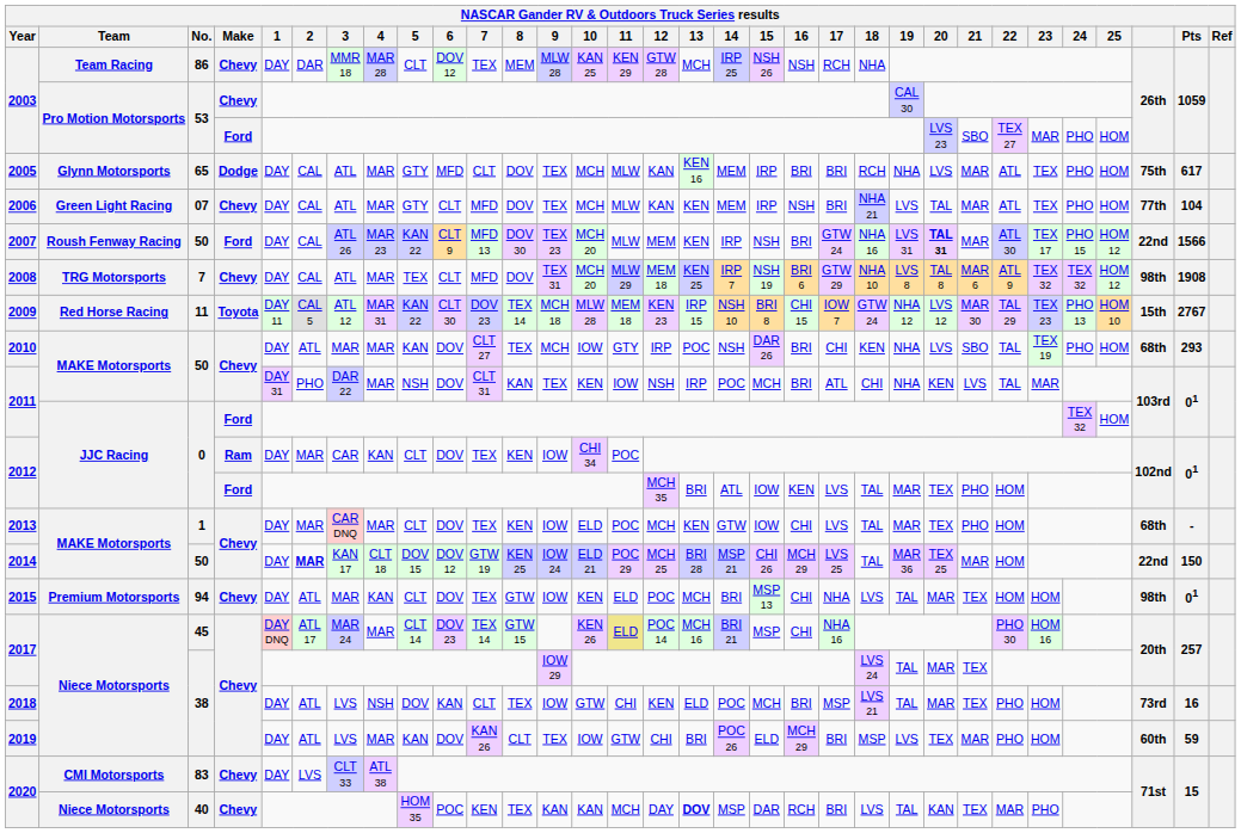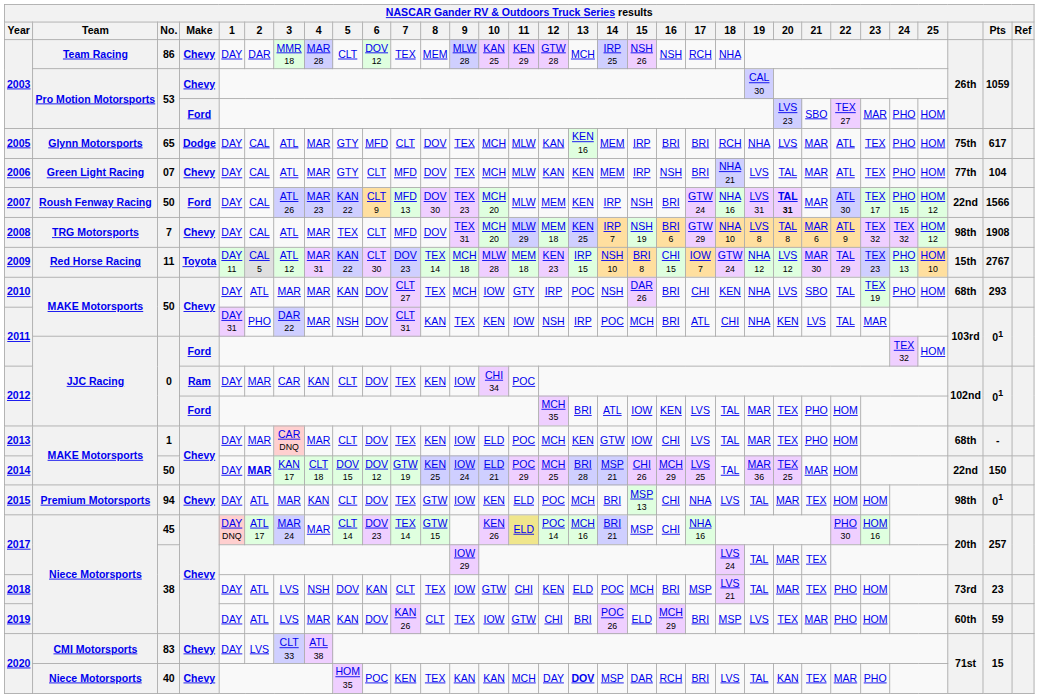 <table class="wikitable" style="text-align:center; font-size:75%">
 <tr>
 <th colspan=45><a href='#'>NASCAR Gander RV & Outdoors Truck Series</a> results</th>
 </tr>
 <tr>
 <th>Year</th>
 <th>Team</th>
 <th>No.</th>
 <th>Make</th>
 <th>1</th>
 <th>2</th>
 <th>3</th>
 <th>4</th>
 <th>5</th>
 <th>6</th>
 <th>7</th>
 <th>8</th>
 <th>9</th>
 <th>10</th>
 <th>11</th>
 <th>12</th>
 <th>13</th>
 <th>14</th>
 <th>15</th>
 <th>16</th>
 <th>17</th>
 <th>18</th>
 <th>19</th>
 <th>20</th>
 <th>21</th>
 <th>22</th>
 <th>23</th>
 <th>24</th>
 <th>25</th>
 <th></th>
 <th>Pts</th>
 <th>Ref</th>
 </tr>
 <tr>
 <th rowspan=3><a href='#'>2003</a></th>
 <th><a href='#'>Team Racing</a></th>
 <th>86</th>
 <th><a href='#'>Chevy</a></th>
 <td><a href='#'>DAY</a></td>
 <td><a href='#'>DAR</a></td>
 <td style="background:#DFFFDF;"><a href='#'>MMR</a><br><small>18</small></td>
 <td style="background:#CFCFFF;"><a href='#'>MAR</a><br><small>28</small></td>
 <td><a href='#'>CLT</a></td>
 <td style="background:#DFFFDF;"><a href='#'>DOV</a><br><small>12</small></td>
 <td><a href='#'>TEX</a></td>
 <td><a href='#'>MEM</a></td>
 <td style="background:#CFCFFF;"><a href='#'>MLW</a><br><small>28</small></td>
 <td style="background:#EFCFFF;"><a href='#'>KAN</a><br><small>25</small></td>
 <td style="background:#EFCFFF;"><a href='#'>KEN</a><br><small>29</small></td>
 <td style="background:#EFCFFF;"><a href='#'>GTW</a><br><small>28</small></td>
 <td><a href='#'>MCH</a></td>
 <td style="background:#CFCFFF;"><a href='#'>IRP</a><br><small>25</small></td>
 <td style="background:#EFCFFF;"><a href='#'>NSH</a><br><small>26</small></td>
 <td><a href='#'>NSH</a></td>
 <td><a href='#'>RCH</a></td>
 <td><a href='#'>NHA</a></td>
 <td colspan=7></td>
 <th rowspan=3>26th</th>
 <th rowspan=3>1059</th>
 <th rowspan=3></th>
 </tr>
 <tr>
 <th rowspan=2><a href='#'>Pro Motion Motorsports</a></th>
 <th rowspan=2>53</th>
 <th><a href='#'>Chevy</a></th>
 <td colspan=18></td>
 <td style="background:#CFCFFF;"><a href='#'>CAL</a><br><small>30</small></td>
 <td colspan=6></td>
 </tr>
 <tr>
 <th><a href='#'>Ford</a></th>
 <td colspan=19></td>
 <td style="background:#CFCFFF;"><a href='#'>LVS</a><br><small>23</small></td>
 <td><a href='#'>SBO</a></td>
 <td style="background:#EFCFFF;"><a href='#'>TEX</a><br><small>27</small></td>
 <td><a href='#'>MAR</a></td>
 <td><a href='#'>PHO</a></td>
 <td><a href='#'>HOM</a></td>
 </tr>
 <tr>
 <th><a href='#'>2005</a></th>
 <th><a href='#'>Glynn Motorsports</a></th>
 <th>65</th>
 <th><a href='#'>Dodge</a></th>
 <td><a href='#'>DAY</a></td>
 <td><a href='#'>CAL</a></td>
 <td><a href='#'>ATL</a></td>
 <td><a href='#'>MAR</a></td>
 <td><a href='#'>GTY</a></td>
 <td><a href='#'>MFD</a></td>
 <td><a href='#'>CLT</a></td>
 <td><a href='#'>DOV</a></td>
 <td><a href='#'>TEX</a></td>
 <td><a href='#'>MCH</a></td>
 <td><a href='#'>MLW</a></td>
 <td><a href='#'>KAN</a></td>
 <td style="background:#DFFFDF;"><a href='#'>KEN</a><br><small>16</small></td>
 <td><a href='#'>MEM</a></td>
 <td><a href='#'>IRP</a></td>
 <td><a href='#'>BRI</a></td>
 <td><a href='#'>BRI</a></td>
 <td><a href='#'>RCH</a></td>
 <td><a href='#'>NHA</a></td>
 <td><a href='#'>LVS</a></td>
 <td><a href='#'>MAR</a></td>
 <td><a href='#'>ATL</a></td>
 <td><a href='#'>TEX</a></td>
 <td><a href='#'>PHO</a></td>
 <td><a href='#'>HOM</a></td>
 <th>75th</th>
 <th>617</th>
 <th></th>
 </tr>
 <tr>
 <th><a href='#'>2006</a></th>
 <th><a href='#'>Green Light Racing</a></th>
 <th>07</th>
 <th><a href='#'>Chevy</a></th>
 <td><a href='#'>DAY</a></td>
 <td><a href='#'>CAL</a></td>
 <td><a href='#'>ATL</a></td>
 <td><a href='#'>MAR</a></td>
 <td><a href='#'>GTY</a></td>
 <td><a href='#'>CLT</a></td>
 <td><a href='#'>MFD</a></td>
 <td><a href='#'>DOV</a></td>
 <td><a href='#'>TEX</a></td>
 <td><a href='#'>MCH</a></td>
 <td><a href='#'>MLW</a></td>
 <td><a href='#'>KAN</a></td>
 <td><a href='#'>KEN</a></td>
 <td><a href='#'>MEM</a></td>
 <td><a href='#'>IRP</a></td>
 <td><a href='#'>NSH</a></td>
 <td><a href='#'>BRI</a></td>
 <td style="background:#CFCFFF;"><a href='#'>NHA</a><br><small>21</small></td>
 <td><a href='#'>LVS</a></td>
 <td><a href='#'>TAL</a></td>
 <td><a href='#'>MAR</a></td>
 <td><a href='#'>ATL</a></td>
 <td><a href='#'>TEX</a></td>
 <td><a href='#'>PHO</a></td>
 <td><a href='#'>HOM</a></td>
 <th>77th</th>
 <th>104</th>
 <th></th>
 </tr>
 <tr>
 <th><a href='#'>2007</a></th>
 <th><a href='#'>Roush Fenway Racing</a></th>
 <th>50</th>
 <th><a href='#'>Ford</a></th>
 <td><a href='#'>DAY</a></td>
 <td><a href='#'>CAL</a></td>
 <td style="background:#CFCFFF;"><a href='#'>ATL</a><br><small>26</small></td>
 <td style="background:#CFCFFF;"><a href='#'>MAR</a><br><small>23</small></td>
 <td style="background:#CFCFFF;"><a href='#'>KAN</a><br><small>22</small></td>
 <td style="background:#FFDF9F;"><a href='#'>CLT</a><br><small>9</small></td>
 <td style="background:#DFFFDF;"><a href='#'>MFD</a><br><small>13</small></td>
 <td style="background:#EFCFFF;"><a href='#'>DOV</a><br><small>30</small></td>
 <td style="background:#EFCFFF;"><a href='#'>TEX</a><br><small>23</small></td>
 <td style="background:#DFFFDF;"><a href='#'>MCH</a><br><small>20</small></td>
 <td><a href='#'>MLW</a></td>
 <td><a href='#'>MEM</a></td>
 <td><a href='#'>KEN</a></td>
 <td><a href='#'>IRP</a></td>
 <td><a href='#'>NSH</a></td>
 <td><a href='#'>BRI</a></td>
 <td style="background:#EFCFFF;"><a href='#'>GTW</a><br><small>24</small></td>
 <td style="background:#DFFFDF;"><a href='#'>NHA</a><br><small>16</small></td>
 <td style="background:#EFCFFF;"><a href='#'>LVS</a><br><small>31</small></td>
 <td style="background:#EFCFFF;"><strong><a href='#'>TAL</a><br><small>31</small></strong></td>
 <td><a href='#'>MAR</a></td>
 <td style="background:#CFCFFF;"><a href='#'>ATL</a><br><small>30</small></td>
 <td style="background:#DFFFDF;"><a href='#'>TEX</a><br><small>17</small></td>
 <td style="background:#DFFFDF;"><a href='#'>PHO</a><br><small>15</small></td>
 <td style="background:#DFFFDF;"><a href='#'>HOM</a><br><small>12</small></td>
 <th>22nd</th>
 <th>1566</th>
 <th></th>
 </tr>
 <tr>
 <th><a href='#'>2008</a></th>
 <th><a href='#'>TRG Motorsports</a></th>
 <th>7</th>
 <th><a href='#'>Chevy</a></th>
 <td><a href='#'>DAY</a></td>
 <td><a href='#'>CAL</a></td>
 <td><a href='#'>ATL</a></td>
 <td><a href='#'>MAR</a></td>
 <td><a href='#'>TEX</a></td>
 <td><a href='#'>CLT</a></td>
 <td><a href='#'>MFD</a></td>
 <td><a href='#'>DOV</a></td>
 <td style="background:#EFCFFF;"><a href='#'>TEX</a><br><small>31</small></td>
 <td style="background:#DFFFDF;"><a href='#'>MCH</a><br><small>20</small></td>
 <td style="background:#CFCFFF;"><a href='#'>MLW</a><br><small>29</small></td>
 <td style="background:#DFFFDF;"><a href='#'>MEM</a><br><small>18</small></td>
 <td style="background:#CFCFFF;"><a href='#'>KEN</a><br><small>25</small></td>
 <td style="background:#FFDF9F;"><a href='#'>IRP</a><br><small>7</small></td>
 <td style="background:#DFFFDF;"><a href='#'>NSH</a><br><small>19</small></td>
 <td style="background:#FFDF9F;"><a href='#'>BRI</a><br><small>6</small></td>
 <td style="background:#EFCFFF;"><a href='#'>GTW</a><br><small>29</small></td>
 <td style="background:#FFDF9F;"><a href='#'>NHA</a><br><small>10</small></td>
 <td style="background:#FFDF9F;"><a href='#'>LVS</a><br><small>8</small></td>
 <td style="background:#FFDF9F;"><a href='#'>TAL</a><br><small>8</small></td>
 <td style="background:#FFDF9F;"><a href='#'>MAR</a><br><small>6</small></td>
 <td style="background:#FFDF9F;"><a href='#'>ATL</a><br><small>9</small></td>
 <td style="background:#EFCFFF;"><a href='#'>TEX</a><br><small>32</small></td>
 <td style="background:#EFCFFF;"><a href='#'>TEX</a><br><small>32</small></td>
 <td style="background:#DFFFDF;"><a href='#'>HOM</a><br><small>12</small></td>
 <th>98th</th>
 <th>1908</th>
 <th></th>
 </tr>
 <tr>
 <th><a href='#'>2009</a></th>
 <th><a href='#'>Red Horse Racing</a></th>
 <th>11</th>
 <th><a href='#'>Toyota</a></th>
 <td style="background:#DFFFDF;"><a href='#'>DAY</a><br><small>11</small></td>
 <td style="background:#DFDFDF;"><a href='#'>CAL</a><br><small>5</small></td>
 <td style="background:#DFFFDF;"><a href='#'>ATL</a><br><small>12</small></td>
 <td style="background:#EFCFFF;"><a href='#'>MAR</a><br><small>31</small></td>
 <td style="background:#CFCFFF;"><a href='#'>KAN</a><br><small>22</small></td>
 <td style="background:#EFCFFF;"><a href='#'>CLT</a><br><small>30</small></td>
 <td style="background:#CFCFFF;"><a href='#'>DOV</a><br><small>23</small></td>
 <td style="background:#DFFFDF;"><a href='#'>TEX</a><br><small>14</small></td>
 <td style="background:#DFFFDF;"><a href='#'>MCH</a><br><small>18</small></td>
 <td style="background:#EFCFFF;"><a href='#'>MLW</a><br><small>28</small></td>
 <td style="background:#DFFFDF;"><a href='#'>MEM</a><br><small>18</small></td>
 <td style="background:#EFCFFF;"><a href='#'>KEN</a><br><small>23</small></td>
 <td style="background:#DFFFDF;"><a href='#'>IRP</a><br><small>15</small></td>
 <td style="background:#FFDF9F;"><a href='#'>NSH</a><br><small>10</small></td>
 <td style="background:#FFDF9F;"><a href='#'>BRI</a><br><small>8</small></td>
 <td style="background:#DFFFDF;"><a href='#'>CHI</a><br><small>15</small></td>
 <td style="background:#FFDF9F;"><a href='#'>IOW</a><br><small>7</small></td>
 <td style="background:#EFCFFF;"><a href='#'>GTW</a><br><small>24</small></td>
 <td style="background:#DFFFDF;"><a href='#'>NHA</a><br><small>12</small></td>
 <td style="background:#DFFFDF;"><a href='#'>LVS</a><br><small>12</small></td>
 <td style="background:#EFCFFF;"><a href='#'>MAR</a><br><small>30</small></td>
 <td style="background:#EFCFFF;"><a href='#'>TAL</a><br><small>29</small></td>
 <td style="background:#CFCFFF;"><a href='#'>TEX</a><br><small>23</small></td>
 <td style="background:#DFFFDF;"><a href='#'>PHO</a><br><small>13</small></td>
 <td style="background:#FFDF9F;"><a href='#'>HOM</a><br><small>10</small></td>
 <th>15th</th>
 <th>2767</th>
 <th></th>
 </tr>
 <tr>
 <th><a href='#'>2010</a></th>
 <th rowspan=2><a href='#'>MAKE Motorsports</a></th>
 <th rowspan=2>50</th>
 <th rowspan=2><a href='#'>Chevy</a></th>
 <td><a href='#'>DAY</a></td>
 <td><a href='#'>ATL</a></td>
 <td><a href='#'>MAR</a></td>
 <td><a href='#'>MAR</a></td>
 <td><a href='#'>KAN</a></td>
 <td><a href='#'>DOV</a></td>
 <td style="background:#EFCFFF;"><a href='#'>CLT</a><br><small>27</small></td>
 <td><a href='#'>TEX</a></td>
 <td><a href='#'>MCH</a></td>
 <td><a href='#'>IOW</a></td>
 <td><a href='#'>GTY</a></td>
 <td><a href='#'>IRP</a></td>
 <td><a href='#'>POC</a></td>
 <td><a href='#'>NSH</a></td>
 <td style="background:#EFCFFF;"><a href='#'>DAR</a><br><small>26</small></td>
 <td><a href='#'>BRI</a></td>
 <td><a href='#'>CHI</a></td>
 <td><a href='#'>KEN</a></td>
 <td><a href='#'>NHA</a></td>
 <td><a href='#'>LVS</a></td>
 <td><a href='#'>SBO</a></td>
 <td><a href='#'>TAL</a></td>
 <td style="background:#DFFFDF;"><a href='#'>TEX</a><br><small>19</small></td>
 <td><a href='#'>PHO</a></td>
 <td><a href='#'>HOM</a></td>
 <th>68th</th>
 <th>293</th>
 <th></th>
 </tr>
 <tr>
 <th rowspan=2><a href='#'>2011</a></th>
 <td style="background:#EFCFFF;"><a href='#'>DAY</a><br><small>31</small></td>
 <td><a href='#'>PHO</a></td>
 <td style="background:#CFCFFF;"><a href='#'>DAR</a><br><small>22</small></td>
 <td><a href='#'>MAR</a></td>
 <td><a href='#'>NSH</a></td>
 <td><a href='#'>DOV</a></td>
 <td style="background:#EFCFFF;"><a href='#'>CLT</a><br><small>31</small></td>
 <td><a href='#'>KAN</a></td>
 <td><a href='#'>TEX</a></td>
 <td><a href='#'>KEN</a></td>
 <td><a href='#'>IOW</a></td>
 <td><a href='#'>NSH</a></td>
 <td><a href='#'>IRP</a></td>
 <td><a href='#'>POC</a></td>
 <td><a href='#'>MCH</a></td>
 <td><a href='#'>BRI</a></td>
 <td><a href='#'>ATL</a></td>
 <td><a href='#'>CHI</a></td>
 <td><a href='#'>NHA</a></td>
 <td><a href='#'>KEN</a></td>
 <td><a href='#'>LVS</a></td>
 <td><a href='#'>TAL</a></td>
 <td><a href='#'>MAR</a></td>
 <td colspan=2></td>
 <th rowspan=2>103rd</th>
 <th rowspan=2>0<sup>1</sup></th>
 <th rowspan=2></th>
 </tr>
 <tr>
 <th rowspan=3><a href='#'>JJC Racing</a></th>
 <th rowspan=3>0</th>
 <th><a href='#'>Ford</a></th>
 <td colspan=23></td>
 <td style="background:#EFCFFF;"><a href='#'>TEX</a><br><small>32</small></td>
 <td><a href='#'>HOM</a></td>
 </tr>
 <tr>
 <th rowspan=2><a href='#'>2012</a></th>
 <th><a href='#'>Ram</a></th>
 <td><a href='#'>DAY</a></td>
 <td><a href='#'>MAR</a></td>
 <td><a href='#'>CAR</a></td>
 <td><a href='#'>KAN</a></td>
 <td><a href='#'>CLT</a></td>
 <td><a href='#'>DOV</a></td>
 <td><a href='#'>TEX</a></td>
 <td><a href='#'>KEN</a></td>
 <td><a href='#'>IOW</a></td>
 <td style="background:#EFCFFF;"><a href='#'>CHI</a><br><small>34</small></td>
 <td><a href='#'>POC</a></td>
 <td colspan=14></td>
 <th rowspan=2>102nd</th>
 <th rowspan=2>0<sup>1</sup></th>
 <th rowspan=2></th>
 </tr>
 <tr>
 <th><a href='#'>Ford</a></th>
 <td colspan=11></td>
 <td style="background:#EFCFFF;"><a href='#'>MCH</a><br><small>35</small></td>
 <td><a href='#'>BRI</a></td>
 <td><a href='#'>ATL</a></td>
 <td><a href='#'>IOW</a></td>
 <td><a href='#'>KEN</a></td>
 <td><a href='#'>LVS</a></td>
 <td><a href='#'>TAL</a></td>
 <td><a href='#'>MAR</a></td>
 <td><a href='#'>TEX</a></td>
 <td><a href='#'>PHO</a></td>
 <td><a href='#'>HOM</a></td>
 <td colspan=3></td>
 </tr>
 <tr>
 <th><a href='#'>2013</a></th>
 <th rowspan=2><a href='#'>MAKE Motorsports</a></th>
 <th>1</th>
 <th rowspan=2><a href='#'>Chevy</a></th>
 <td><a href='#'>DAY</a></td>
 <td><a href='#'>MAR</a></td>
 <td style="background:#FFCFCF;"><a href='#'>CAR</a><br><small>DNQ</small></td>
 <td><a href='#'>MAR</a></td>
 <td><a href='#'>CLT</a></td>
 <td><a href='#'>DOV</a></td>
 <td><a href='#'>TEX</a></td>
 <td><a href='#'>KEN</a></td>
 <td><a href='#'>IOW</a></td>
 <td><a href='#'>ELD</a></td>
 <td><a href='#'>POC</a></td>
 <td><a href='#'>MCH</a></td>
 <td><a href='#'>KEN</a></td>
 <td><a href='#'>GTW</a></td>
 <td><a href='#'>IOW</a></td>
 <td><a href='#'>CHI</a></td>
 <td><a href='#'>LVS</a></td>
 <td><a href='#'>TAL</a></td>
 <td><a href='#'>MAR</a></td>
 <td><a href='#'>TEX</a></td>
 <td><a href='#'>PHO</a></td>
 <td><a href='#'>HOM</a></td>
 <td colspan=3></td>
 <th>68th</th>
 <th>-</th>
 <th></th>
 </tr>
 <tr>
 <th><a href='#'>2014</a></th>
 <th>50</th>
 <td><a href='#'>DAY</a></td>
 <td><strong><a href='#'>MAR</a></strong></td>
 <td style="background:#DFFFDF;"><a href='#'>KAN</a><br><small>17</small></td>
 <td style="background:#DFFFDF;"><a href='#'>CLT</a><br><small>18</small></td>
 <td style="background:#DFFFDF;"><a href='#'>DOV</a><br><small>15</small></td>
 <td style="background:#DFFFDF;"><a href='#'>DOV</a><br><small>12</small></td>
 <td style="background:#DFFFDF;"><a href='#'>GTW</a><br><small>19</small></td>
 <td style="background:#CFCFFF;"><a href='#'>KEN</a><br><small>25</small></td>
 <td style="background:#CFCFFF;"><a href='#'>IOW</a><br><small>24</small></td>
 <td style="background:#CFCFFF;"><a href='#'>ELD</a><br><small>21</small></td>
 <td style="background:#EFCFFF;"><a href='#'>POC</a><br><small>29</small></td>
 <td style="background:#EFCFFF;"><a href='#'>MCH</a><br><small>25</small></td>
 <td style="background:#CFCFFF;"><a href='#'>BRI</a><br><small>28</small></td>
 <td style="background:#CFCFFF;"><a href='#'>MSP</a><br><small>21</small></td>
 <td style="background:#EFCFFF;"><a href='#'>CHI</a><br><small>26</small></td>
 <td style="background:#EFCFFF;"><a href='#'>MCH</a><br><small>29</small></td>
 <td style="background:#EFCFFF;"><a href='#'>LVS</a><br><small>25</small></td>
 <td><a href='#'>TAL</a></td>
 <td style="background:#EFCFFF;"><a href='#'>MAR</a><br><small>36</small></td>
 <td style="background:#EFCFFF;"><a href='#'>TEX</a><br><small>25</small></td>
 <td><a href='#'>MAR</a></td>
 <td><a href='#'>HOM</a></td>
 <td colspan=3></td>
 <th>22nd</th>
 <th>150</th>
 <th></th>
 </tr>
 <tr>
 <th><a href='#'>2015</a></th>
 <th><a href='#'>Premium Motorsports</a></th>
 <th>94</th>
 <th><a href='#'>Chevy</a></th>
 <td><a href='#'>DAY</a></td>
 <td><a href='#'>ATL</a></td>
 <td><a href='#'>MAR</a></td>
 <td><a href='#'>KAN</a></td>
 <td><a href='#'>CLT</a></td>
 <td><a href='#'>DOV</a></td>
 <td><a href='#'>TEX</a></td>
 <td><a href='#'>GTW</a></td>
 <td><a href='#'>IOW</a></td>
 <td><a href='#'>KEN</a></td>
 <td><a href='#'>ELD</a></td>
 <td><a href='#'>POC</a></td>
 <td><a href='#'>MCH</a></td>
 <td><a href='#'>BRI</a></td>
 <td style="background:#DFFFDF;"><a href='#'>MSP</a><br><small>13</small></td>
 <td><a href='#'>CHI</a></td>
 <td><a href='#'>NHA</a></td>
 <td><a href='#'>LVS</a></td>
 <td><a href='#'>TAL</a></td>
 <td><a href='#'>MAR</a></td>
 <td><a href='#'>TEX</a></td>
 <td><a href='#'>HOM</a></td>
 <td><a href='#'>HOM</a></td>
 <td colspan=2></td>
 <th>98th</th>
 <th>0<sup>1</sup></th>
 <th></th>
 </tr>
 <tr>
 <th rowspan=2><a href='#'>2017</a></th>
 <th rowspan=4><a href='#'>Niece Motorsports</a></th>
 <th>45</th>
 <th rowspan=4><a href='#'>Chevy</a></th>
 <td style="background:#FFCFCF;"><a href='#'>DAY</a><br><small>DNQ</small></td>
 <td style="background:#DFFFDF;"><a href='#'>ATL</a><br><small>17</small></td>
 <td style="background:#CFCFFF;"><a href='#'>MAR</a><br><small>24</small></td>
 <td><a href='#'>MAR</a></td>
 <td style="background:#DFFFDF;"><a href='#'>CLT</a><br><small>14</small></td>
 <td style="background:#EFCFFF;"><a href='#'>DOV</a><br><small>23</small></td>
 <td style="background:#DFFFDF;"><a href='#'>TEX</a><br><small>14</small></td>
 <td style="background:#DFFFDF;"><a href='#'>GTW</a><br><small>15</small></td>
 <td></td>
 <td style="background:#EFCFFF;"><a href='#'>KEN</a><br><small>26</small></td>
 <td style="background: khaki;"><a href='#'>ELD</a></td>
 <td style="background:#DFFFDF;"><a href='#'>POC</a><br><small>14</small></td>
 <td style="background:#DFFFDF;"><a href='#'>MCH</a><br><small>16</small></td>
 <td style="background:#CFCFFF;"><a href='#'>BRI</a><br><small>21</small></td>
 <td><a href='#'>MSP</a></td>
 <td><a href='#'>CHI</a></td>
 <td style="background:#DFFFDF;"><a href='#'>NHA</a><br><small>16</small></td>
 <td colspan=4></td>
 <td style="background:#EFCFFF;"><a href='#'>PHO</a><br><small>30</small></td>
 <td style="background:#DFFFDF;"><a href='#'>HOM</a><br><small>16</small></td>
 <td colspan=2></td>
 <th rowspan=2>20th</th>
 <th rowspan=2>257</th>
 <th rowspan=2></th>
 </tr>
 <tr>
 <th rowspan=3>38</th>
 <td colspan=8></td>
 <td style="background:#EFCFFF;"><a href='#'>IOW</a><br><small>29</small></td>
 <td colspan=8></td>
 <td style="background:#EFCFFF;"><a href='#'>LVS</a><br><small>24</small></td>
 <td><a href='#'>TAL</a></td>
 <td><a href='#'>MAR</a></td>
 <td><a href='#'>TEX</a></td>
 <td colspan=4></td>
 </tr>
 <tr>
 <th><a href='#'>2018</a></th>
 <td><a href='#'>DAY</a></td>
 <td><a href='#'>ATL</a></td>
 <td><a href='#'>LVS</a></td>
 <td><a href='#'>NSH</a></td>
 <td><a href='#'>DOV</a></td>
 <td><a href='#'>KAN</a></td>
 <td><a href='#'>CLT</a></td>
 <td><a href='#'>TEX</a></td>
 <td><a href='#'>IOW</a></td>
 <td><a href='#'>GTW</a></td>
 <td><a href='#'>CHI</a></td>
 <td><a href='#'>KEN</a></td>
 <td><a href='#'>ELD</a></td>
 <td><a href='#'>POC</a></td>
 <td><a href='#'>MCH</a></td>
 <td><a href='#'>BRI</a></td>
 <td><a href='#'>MSP</a></td>
 <td style="background:#EFCFFF;"><a href='#'>LVS</a><br><small>21</small></td>
 <td><a href='#'>TAL</a></td>
 <td><a href='#'>MAR</a></td>
 <td><a href='#'>TEX</a></td>
 <td><a href='#'>PHO</a></td>
 <td><a href='#'>HOM</a></td>
 <td colspan=2></td>
 <th>73rd</th>
-<th>16</th>
+<th>23</th>
 <th></th>
 </tr>
 <tr>
 <th><a href='#'>2019</a></th>
 <td><a href='#'>DAY</a></td>
 <td><a href='#'>ATL</a></td>
 <td><a href='#'>LVS</a></td>
 <td><a href='#'>MAR</a></td>
 <td><a href='#'>KAN</a></td>
 <td><a href='#'>DOV</a></td>
 <td style="background:#EFCFFF;"><a href='#'>KAN</a><br><small>26</small></td>
 <td><a href='#'>CLT</a></td>
 <td><a href='#'>TEX</a></td>
 <td><a href='#'>IOW</a></td>
 <td><a href='#'>GTW</a></td>
 <td><a href='#'>CHI</a></td>
 <td><a href='#'>BRI</a></td>
 <td style="background:#EFCFFF;"><a href='#'>POC</a><br><small>26</small></td>
 <td><a href='#'>ELD</a></td>
 <td style="background:#EFCFFF;"><a href='#'>MCH</a><br><small>29</small></td>
 <td><a href='#'>BRI</a></td>
 <td><a href='#'>MSP</a></td>
 <td><a href='#'>LVS</a></td>
 <td><a href='#'>TEX</a></td>
 <td><a href='#'>MAR</a></td>
 <td><a href='#'>PHO</a></td>
 <td><a href='#'>HOM</a></td>
 <td colspan=2></td>
 <th>60th</th>
 <th>59</th>
 <th></th>
 </tr>
 <tr>
 <th rowspan=2><a href='#'>2020</a></th>
 <th><a href='#'>CMI Motorsports</a></th>
 <th>83</th>
 <th><a href='#'>Chevy</a></th>
 <td><a href='#'>DAY</a></td>
 <td><a href='#'>LVS</a></td>
 <td style="background:#CFCFFF;"><a href='#'>CLT</a><br><small>33</small></td>
 <td style="background:#EFCFFF;"><a href='#'>ATL</a><br><small>38</small></td>
 <td colspan=21></td>
 <th rowspan=2>71st</th>
 <th rowspan=2>15</th>
 <th rowspan=2></th>
 </tr>
 <tr>
 <th><a href='#'>Niece Motorsports</a></th>
 <th>40</th>
 <th><a href='#'>Chevy</a></th>
 <td colspan=4></td>
 <td style="background:#EFCFFF;"><a href='#'>HOM</a><br><small>35</small></td>
 <td><a href='#'>POC</a></td>
 <td><a href='#'>KEN</a></td>
 <td><a href='#'>TEX</a></td>
 <td><a href='#'>KAN</a></td>
 <td><a href='#'>KAN</a></td>
 <td><a href='#'>MCH</a></td>
 <td><a href='#'>DAY</a></td>
 <td><strong><a href='#'>DOV</a></strong></td>
 <td><a href='#'>MSP</a></td>
 <td><a href='#'>DAR</a></td>
 <td><a href='#'>RCH</a></td>
 <td><a href='#'>BRI</a></td>
 <td><a href='#'>LVS</a></td>
 <td><a href='#'>TAL</a></td>
 <td><a href='#'>KAN</a></td>
 <td><a href='#'>TEX</a></td>
 <td><a href='#'>MAR</a></td>
 <td><a href='#'>PHO</a></td>
 <td colspan=2></td>
 </tr>
 </table>
